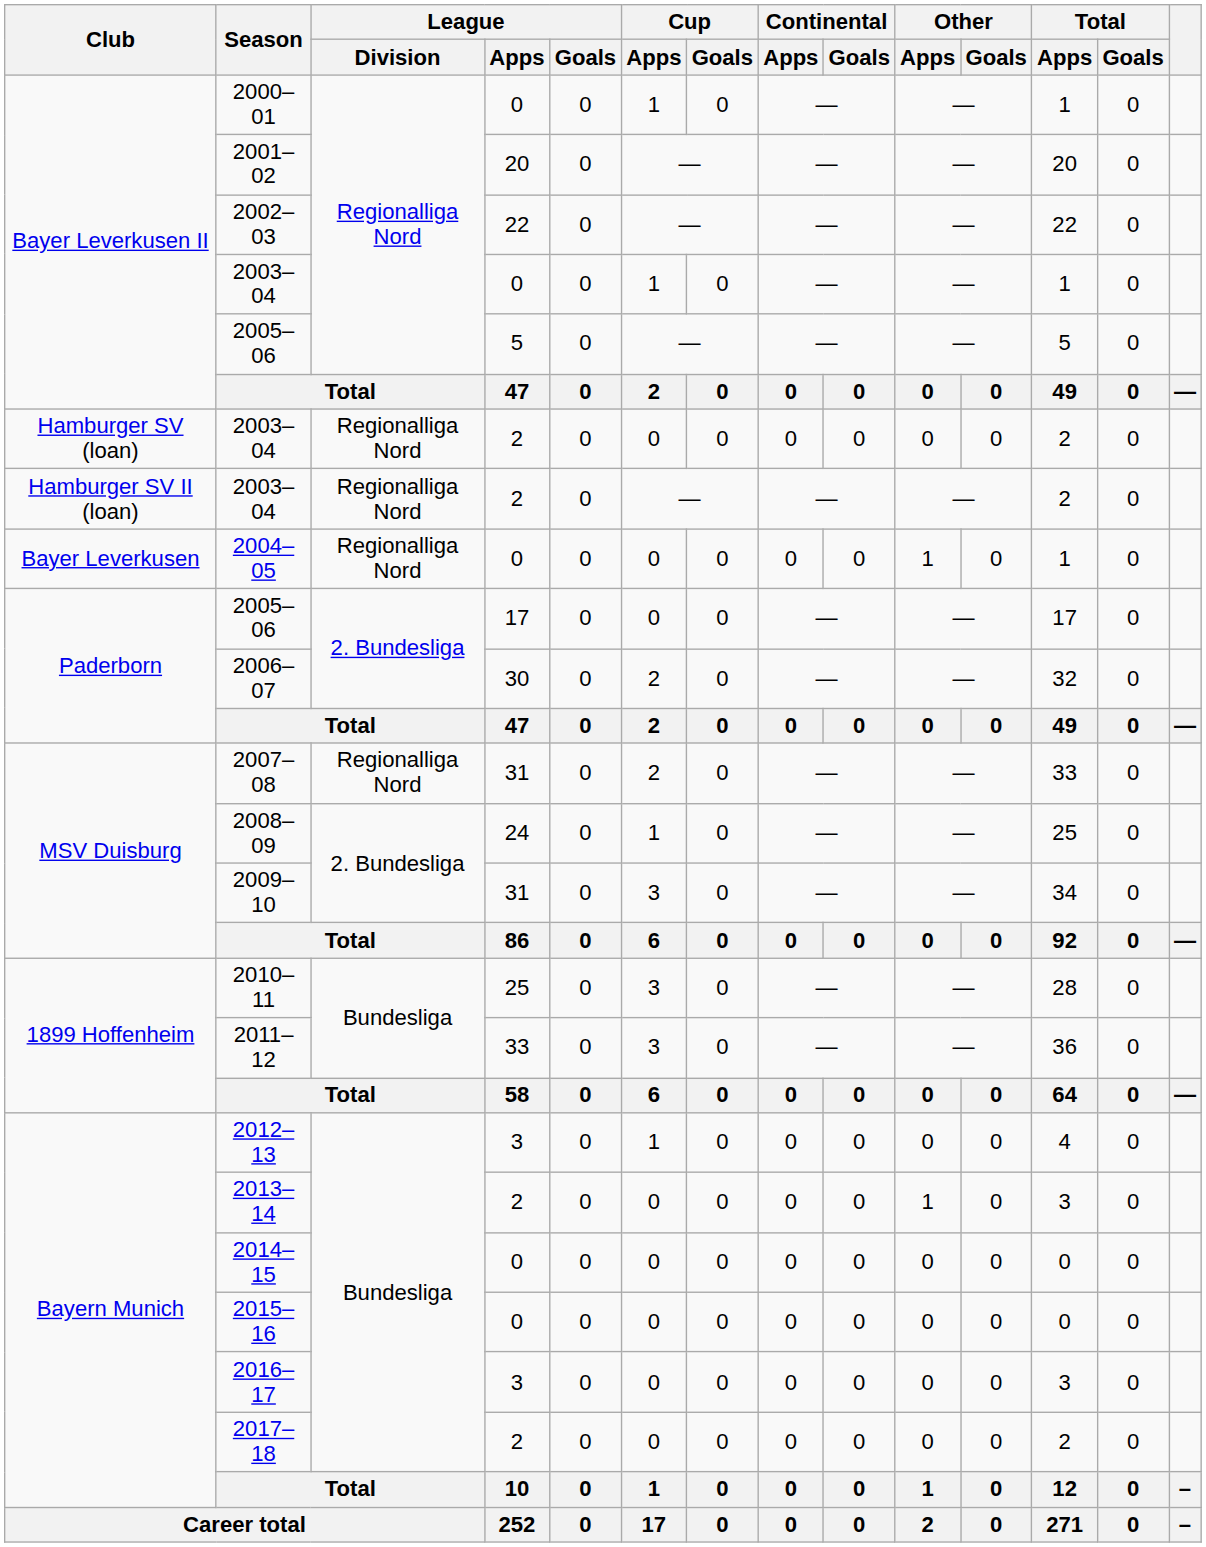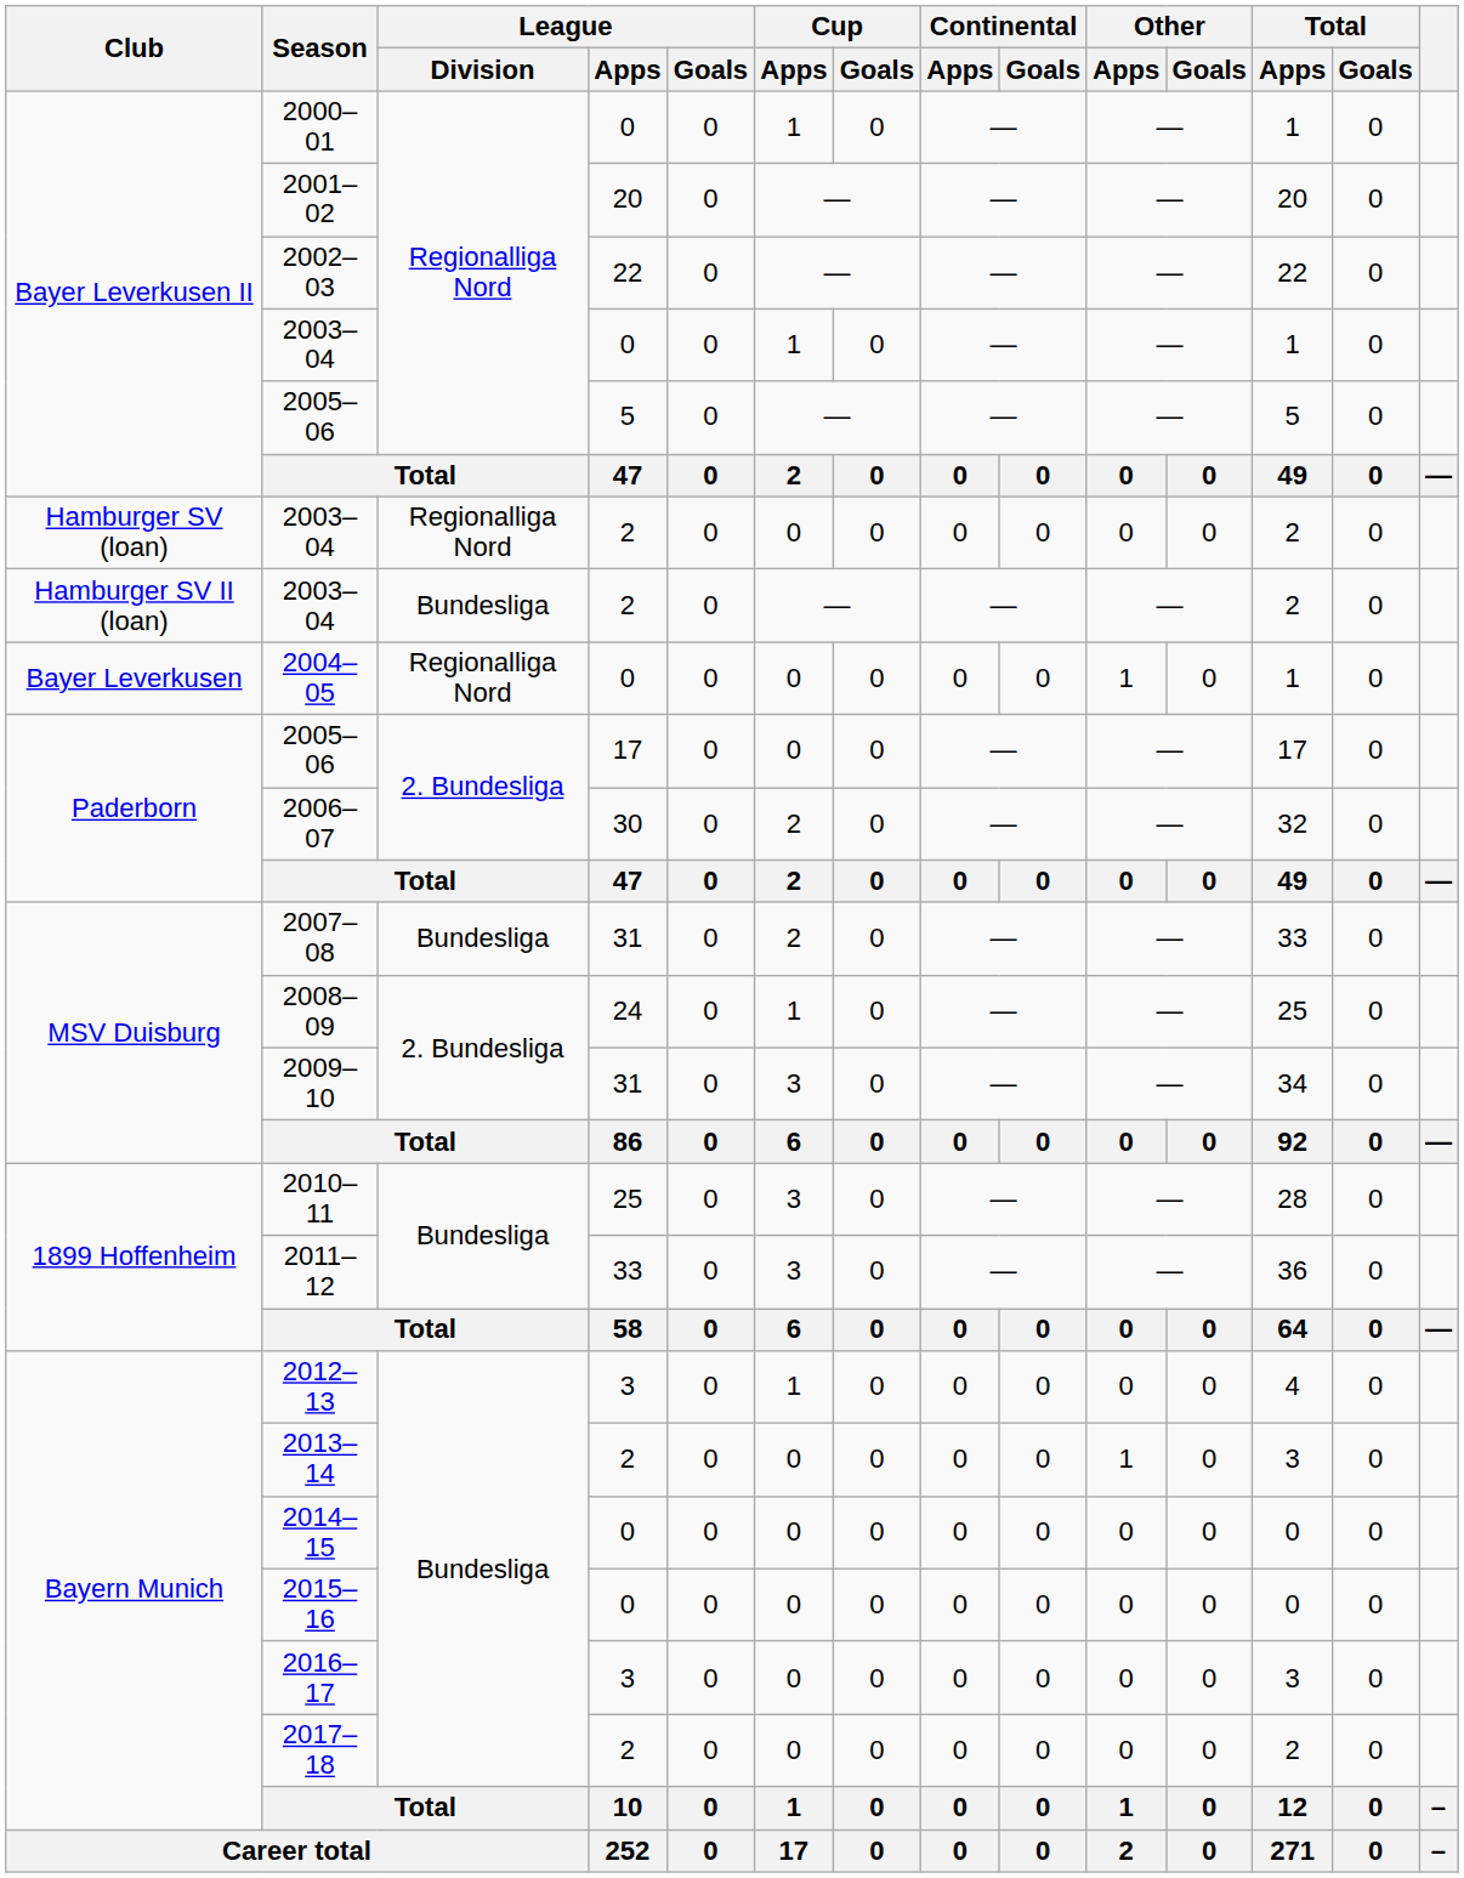 <table class="wikitable" style="text-align:center">
 <tr>
 <th rowspan="2">Club</th>
 <th rowspan="2">Season</th>
 <th colspan="3">League</th>
 <th colspan="2">Cup</th>
 <th colspan="2">Continental</th>
 <th colspan="2">Other</th>
 <th colspan="2">Total</th>
 <th rowspan="2"></th>
 </tr>
 <tr>
 <th>Division</th>
 <th>Apps</th>
 <th>Goals</th>
 <th>Apps</th>
 <th>Goals</th>
 <th>Apps</th>
 <th>Goals</th>
 <th>Apps</th>
 <th>Goals</th>
 <th>Apps</th>
 <th>Goals</th>
 </tr>
 <tr>
 <td rowspan="6"><a href='#'>Bayer Leverkusen II</a></td>
 <td>2000–01</td>
 <td rowspan="5"><a href='#'>Regionalliga Nord</a></td>
 <td>0</td>
 <td>0</td>
 <td>1</td>
 <td>0</td>
 <td colspan="2">—</td>
 <td colspan="2">—</td>
 <td>1</td>
 <td>0</td>
 <td></td>
 </tr>
 <tr>
 <td>2001–02</td>
 <td>20</td>
 <td>0</td>
 <td colspan="2">—</td>
 <td colspan="2">—</td>
 <td colspan="2">—</td>
 <td>20</td>
 <td>0</td>
 <td></td>
 </tr>
 <tr>
 <td>2002–03</td>
 <td>22</td>
 <td>0</td>
 <td colspan="2">—</td>
 <td colspan="2">—</td>
 <td colspan="2">—</td>
 <td>22</td>
 <td>0</td>
 <td></td>
 </tr>
 <tr>
 <td>2003–04</td>
 <td>0</td>
 <td>0</td>
 <td>1</td>
 <td>0</td>
 <td colspan="2">—</td>
 <td colspan="2">—</td>
 <td>1</td>
 <td>0</td>
 <td></td>
 </tr>
 <tr>
 <td>2005–06</td>
 <td>5</td>
 <td>0</td>
 <td colspan="2">—</td>
 <td colspan="2">—</td>
 <td colspan="2">—</td>
 <td>5</td>
 <td>0</td>
 <td></td>
 </tr>
 <tr>
 <th colspan="2">Total</th>
 <th>47</th>
 <th>0</th>
 <th>2</th>
 <th>0</th>
 <th>0</th>
 <th>0</th>
 <th>0</th>
 <th>0</th>
 <th>49</th>
 <th>0</th>
 <th>—</th>
 </tr>
 <tr>
 <td><a href='#'>Hamburger SV</a> (loan)</td>
 <td>2003–04</td>
 <td>Regionalliga Nord</td>
 <td>2</td>
 <td>0</td>
 <td>0</td>
 <td>0</td>
 <td>0</td>
 <td>0</td>
 <td>0</td>
 <td>0</td>
 <td>2</td>
 <td>0</td>
 <td></td>
 </tr>
 <tr>
 <td><a href='#'>Hamburger SV II</a> (loan)</td>
 <td>2003–04</td>
-<td>Regionalliga Nord</td>
+<td>Bundesliga</td>
 <td>2</td>
 <td>0</td>
 <td colspan="2">—</td>
 <td colspan="2">—</td>
 <td colspan="2">—</td>
 <td>2</td>
 <td>0</td>
 <td></td>
 </tr>
 <tr>
 <td><a href='#'>Bayer Leverkusen</a></td>
 <td><a href='#'>2004–05</a></td>
 <td>Regionalliga Nord</td>
 <td>0</td>
 <td>0</td>
 <td>0</td>
 <td>0</td>
 <td>0</td>
 <td>0</td>
 <td>1</td>
 <td>0</td>
 <td>1</td>
 <td>0</td>
 <td></td>
 </tr>
 <tr>
 <td rowspan="3"><a href='#'>Paderborn</a></td>
 <td>2005–06</td>
 <td rowspan="2"><a href='#'>2. Bundesliga</a></td>
 <td>17</td>
 <td>0</td>
 <td>0</td>
 <td>0</td>
 <td colspan="2">—</td>
 <td colspan="2">—</td>
 <td>17</td>
 <td>0</td>
 <td></td>
 </tr>
 <tr>
 <td>2006–07</td>
 <td>30</td>
 <td>0</td>
 <td>2</td>
 <td>0</td>
 <td colspan="2">—</td>
 <td colspan="2">—</td>
 <td>32</td>
 <td>0</td>
 <td></td>
 </tr>
 <tr>
 <th colspan="2">Total</th>
 <th>47</th>
 <th>0</th>
 <th>2</th>
 <th>0</th>
 <th>0</th>
 <th>0</th>
 <th>0</th>
 <th>0</th>
 <th>49</th>
 <th>0</th>
 <th>—</th>
 </tr>
 <tr>
 <td rowspan="4"><a href='#'>MSV Duisburg</a></td>
 <td>2007–08</td>
-<td>Regionalliga Nord</td>
+<td>Bundesliga</td>
 <td>31</td>
 <td>0</td>
 <td>2</td>
 <td>0</td>
 <td colspan="2">—</td>
 <td colspan="2">—</td>
 <td>33</td>
 <td>0</td>
 <td></td>
 </tr>
 <tr>
 <td>2008–09</td>
 <td rowspan="2">2. Bundesliga</td>
 <td>24</td>
 <td>0</td>
 <td>1</td>
 <td>0</td>
 <td colspan="2">—</td>
 <td colspan="2">—</td>
 <td>25</td>
 <td>0</td>
 <td></td>
 </tr>
 <tr>
 <td>2009–10</td>
 <td>31</td>
 <td>0</td>
 <td>3</td>
 <td>0</td>
 <td colspan="2">—</td>
 <td colspan="2">—</td>
 <td>34</td>
 <td>0</td>
 <td></td>
 </tr>
 <tr>
 <th colspan="2">Total</th>
 <th>86</th>
 <th>0</th>
 <th>6</th>
 <th>0</th>
 <th>0</th>
 <th>0</th>
 <th>0</th>
 <th>0</th>
 <th>92</th>
 <th>0</th>
 <th>—</th>
 </tr>
 <tr>
 <td rowspan="3"><a href='#'>1899 Hoffenheim</a></td>
 <td>2010–11</td>
 <td rowspan="2">Bundesliga</td>
 <td>25</td>
 <td>0</td>
 <td>3</td>
 <td>0</td>
 <td colspan="2">—</td>
 <td colspan="2">—</td>
 <td>28</td>
 <td>0</td>
 <td></td>
 </tr>
 <tr>
 <td>2011–12</td>
 <td>33</td>
 <td>0</td>
 <td>3</td>
 <td>0</td>
 <td colspan="2">—</td>
 <td colspan="2">—</td>
 <td>36</td>
 <td>0</td>
 <td></td>
 </tr>
 <tr>
 <th colspan="2">Total</th>
 <th>58</th>
 <th>0</th>
 <th>6</th>
 <th>0</th>
 <th>0</th>
 <th>0</th>
 <th>0</th>
 <th>0</th>
 <th>64</th>
 <th>0</th>
 <th>—</th>
 </tr>
 <tr>
 <td rowspan="7"><a href='#'>Bayern Munich</a></td>
 <td><a href='#'>2012–13</a></td>
 <td rowspan="6">Bundesliga</td>
 <td>3</td>
 <td>0</td>
 <td>1</td>
 <td>0</td>
 <td>0</td>
 <td>0</td>
 <td>0</td>
 <td>0</td>
 <td>4</td>
 <td>0</td>
 <td></td>
 </tr>
 <tr>
 <td><a href='#'>2013–14</a></td>
 <td>2</td>
 <td>0</td>
 <td>0</td>
 <td>0</td>
 <td>0</td>
 <td>0</td>
 <td>1</td>
 <td>0</td>
 <td>3</td>
 <td>0</td>
 <td></td>
 </tr>
 <tr>
 <td><a href='#'>2014–15</a></td>
 <td>0</td>
 <td>0</td>
 <td>0</td>
 <td>0</td>
 <td>0</td>
 <td>0</td>
 <td>0</td>
 <td>0</td>
 <td>0</td>
 <td>0</td>
 <td></td>
 </tr>
 <tr>
 <td><a href='#'>2015–16</a></td>
 <td>0</td>
 <td>0</td>
 <td>0</td>
 <td>0</td>
 <td>0</td>
 <td>0</td>
 <td>0</td>
 <td>0</td>
 <td>0</td>
 <td>0</td>
 <td></td>
 </tr>
 <tr>
 <td><a href='#'>2016–17</a></td>
 <td>3</td>
 <td>0</td>
 <td>0</td>
 <td>0</td>
 <td>0</td>
 <td>0</td>
 <td>0</td>
 <td>0</td>
 <td>3</td>
 <td>0</td>
 <td></td>
 </tr>
 <tr>
 <td><a href='#'>2017–18</a></td>
 <td>2</td>
 <td>0</td>
 <td>0</td>
 <td>0</td>
 <td>0</td>
 <td>0</td>
 <td>0</td>
 <td>0</td>
 <td>2</td>
 <td>0</td>
 <td></td>
 </tr>
 <tr>
 <th colspan="2">Total</th>
 <th>10</th>
 <th>0</th>
 <th>1</th>
 <th>0</th>
 <th>0</th>
 <th>0</th>
 <th>1</th>
 <th>0</th>
 <th>12</th>
 <th>0</th>
 <th>–</th>
 </tr>
 <tr>
 <th colspan="3">Career total</th>
 <th>252</th>
 <th>0</th>
 <th>17</th>
 <th>0</th>
 <th>0</th>
 <th>0</th>
 <th>2</th>
 <th>0</th>
 <th>271</th>
 <th>0</th>
 <th>–</th>
 </tr>
 </table>
